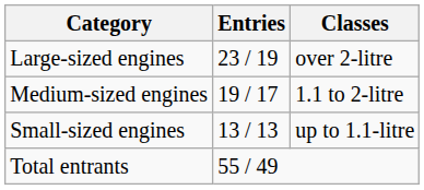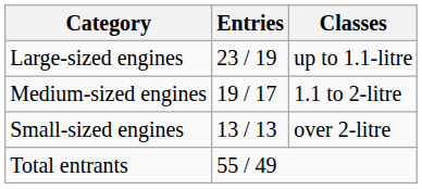 <table class="wikitable" style="font-size: 95%;">
 <tr>
 <th>Category</th>
 <th>Entries</th>
 <th>Classes</th>
 </tr>
 <tr>
 <td>Large-sized engines</td>
 <td>23 / 19</td>
-<td>over 2-litre</td>
+<td>up to 1.1-litre</td>
 </tr>
 <tr>
 <td>Medium-sized engines</td>
 <td>19 / 17</td>
 <td>1.1 to 2-litre</td>
 </tr>
 <tr>
 <td>Small-sized engines</td>
 <td>13 / 13</td>
-<td>up to 1.1-litre</td>
+<td>over 2-litre</td>
 </tr>
 <tr>
 <td>Total entrants</td>
 <td colspan=2>55 / 49</td>
 </tr>
 </table>
